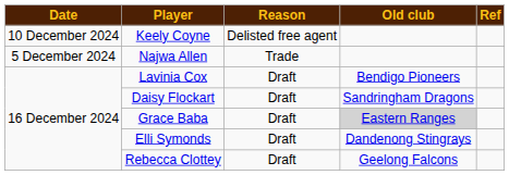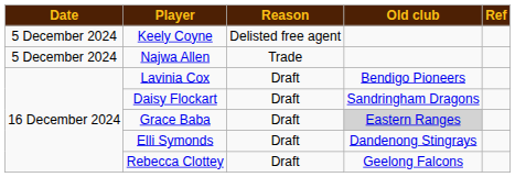 <table class="wikitable" style="text-align:center">
 <tr>
 <th style="background: #4D2004; color: #FBBF15">Date</th>
 <th style="background: #4D2004; color: #FBBF15">Player</th>
 <th style="background: #4D2004; color: #FBBF15">Reason</th>
 <th style="background:#4D2004;color:#FBBF15">Old club</th>
 <th style="background: #4D2004; color: #FBBF15">Ref</th>
 </tr>
 <tr>
-<td>10 December 2024</td>
+<td>5 December 2024</td>
 <td><a href='#'>Keely Coyne</a></td>
 <td>Delisted free agent</td>
 <td></td>
 <td></td>
 </tr>
 <tr>
 <td>5 December 2024</td>
 <td><a href='#'>Najwa Allen</a></td>
 <td>Trade</td>
 <td></td>
 <td></td>
 </tr>
 <tr>
 <td rowspan=5>16 December 2024</td>
 <td><a href='#'>Lavinia Cox</a></td>
 <td>Draft</td>
 <td><a href='#'>Bendigo Pioneers</a></td>
 <td></td>
 </tr>
 <tr>
 <td><a href='#'>Daisy Flockart</a></td>
 <td>Draft</td>
 <td><a href='#'>Sandringham Dragons</a></td>
 <td></td>
 </tr>
 <tr>
 <td><a href='#'>Grace Baba</a></td>
 <td>Draft</td>
 <td style="background: lightgrey;"><a href='#'>Eastern Ranges</a></td>
 <td></td>
 </tr>
 <tr>
 <td><a href='#'>Elli Symonds</a></td>
 <td>Draft</td>
 <td><a href='#'>Dandenong Stingrays</a></td>
 <td></td>
 </tr>
 <tr>
 <td><a href='#'>Rebecca Clottey</a></td>
 <td>Draft</td>
 <td><a href='#'>Geelong Falcons</a></td>
 <td></td>
 </tr>
 </table>
